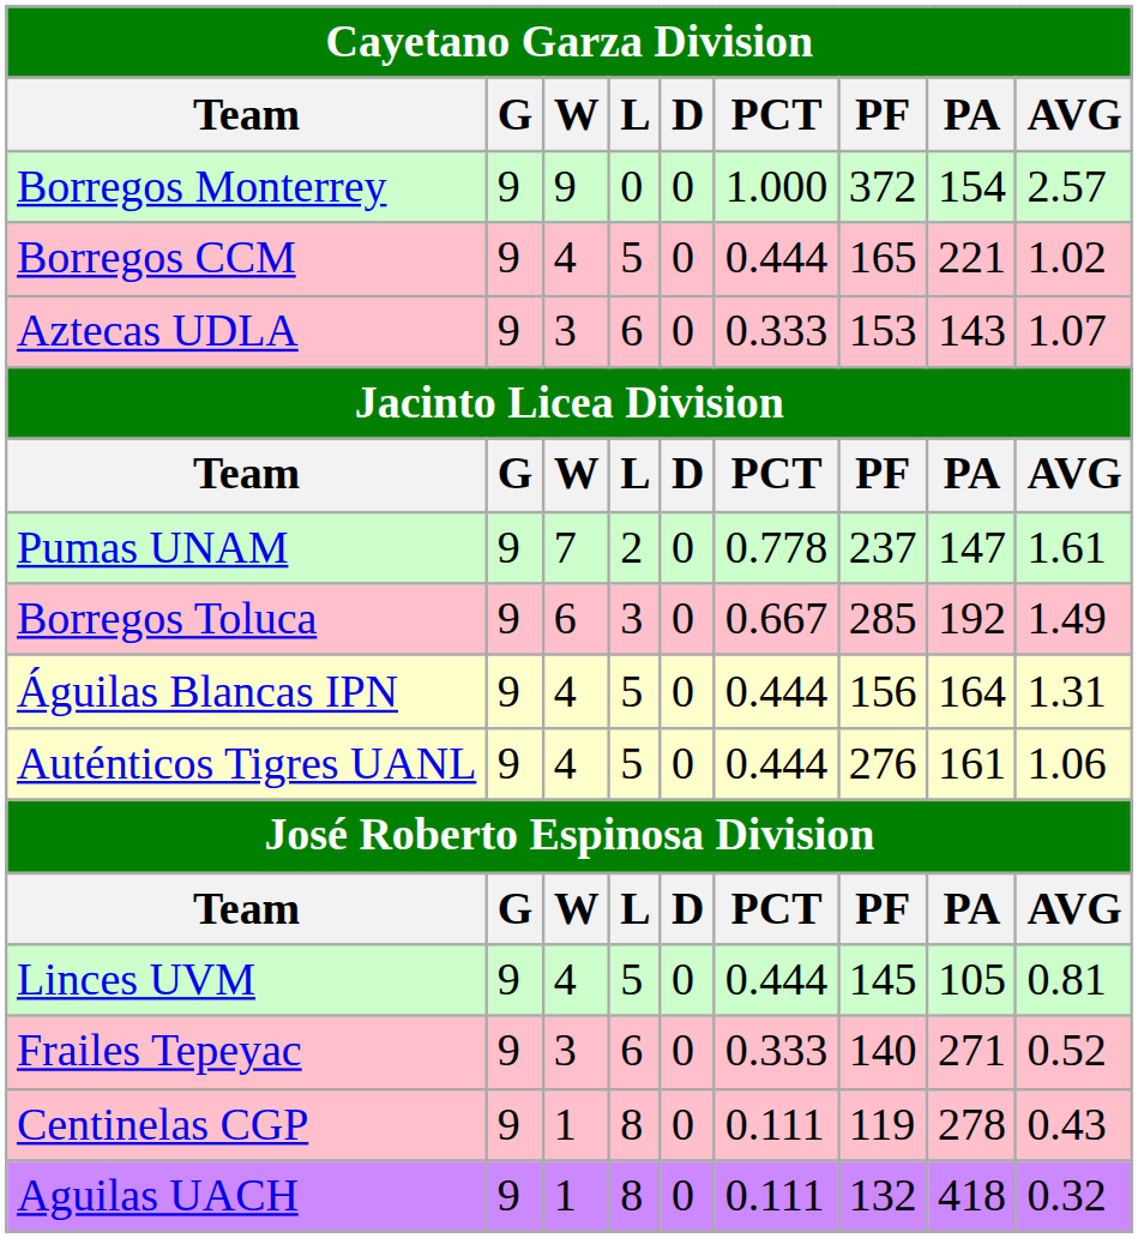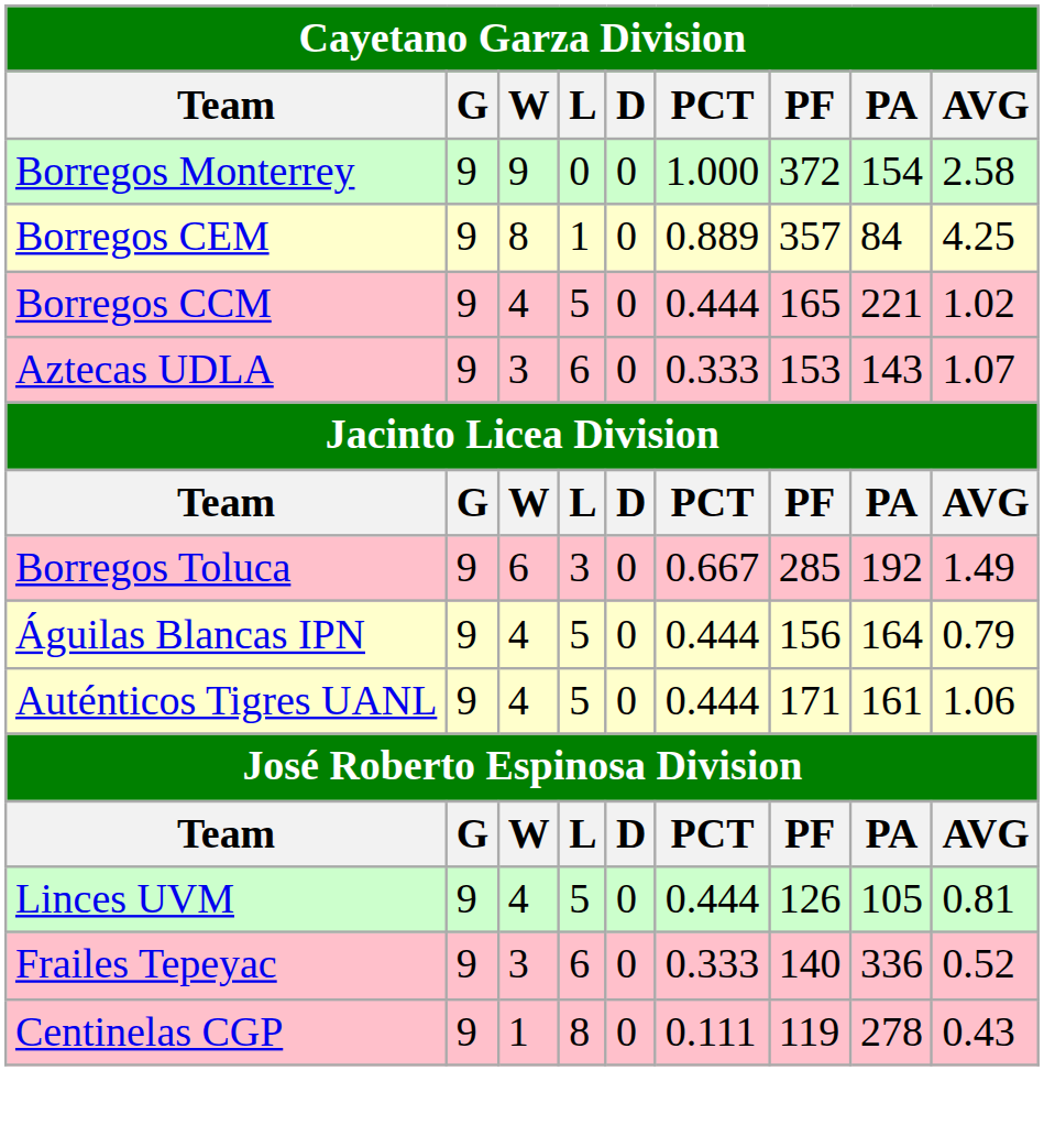 <table class="wikitable">
 <tr>
 <td colspan=9 align="center" bgcolor="green" font style="color:#ffffff;"><strong>Cayetano Garza Division</strong></td>
 </tr>
 <tr>
 <th>Team</th>
 <th>G</th>
 <th>W</th>
 <th>L</th>
 <th>D</th>
 <th>PCT</th>
 <th>PF</th>
 <th>PA</th>
 <th>AVG</th>
 </tr>
 <tr bgcolor="ccffcc">
 <td><a href='#'>Borregos Monterrey</a></td>
 <td>9</td>
 <td>9</td>
 <td>0</td>
 <td>0</td>
 <td>1.000</td>
 <td>372</td>
 <td>154</td>
-<td>2.57</td>
+<td>2.58</td>
+</tr>
+<tr bgcolor="ffffcc">
+<td><a href='#'>Borregos CEM</a></td>
+<td>9</td>
+<td>8</td>
+<td>1</td>
+<td>0</td>
+<td>0.889</td>
+<td>357</td>
+<td>84</td>
+<td>4.25</td>
 </tr>
 <tr bgcolor="pink">
 <td><a href='#'>Borregos CCM</a></td>
 <td>9</td>
 <td>4</td>
 <td>5</td>
 <td>0</td>
 <td>0.444</td>
 <td>165</td>
 <td>221</td>
 <td>1.02</td>
 </tr>
 <tr bgcolor="pink">
 <td><a href='#'>Aztecas UDLA</a></td>
 <td>9</td>
 <td>3</td>
 <td>6</td>
 <td>0</td>
 <td>0.333</td>
 <td>153</td>
 <td>143</td>
 <td>1.07</td>
 </tr>
 <tr>
 <td colspan=9 align="center" bgcolor="green" font style="color:#ffffff;"><strong>Jacinto Licea Division</strong></td>
 </tr>
 <tr>
 <th>Team</th>
 <th>G</th>
 <th>W</th>
 <th>L</th>
 <th>D</th>
 <th>PCT</th>
 <th>PF</th>
 <th>PA</th>
 <th>AVG</th>
 </tr>
-<tr bgcolor="ccffcc">
-<td><a href='#'>Pumas UNAM</a></td>
-<td>9</td>
-<td>7</td>
-<td>2</td>
-<td>0</td>
-<td>0.778</td>
-<td>237</td>
-<td>147</td>
-<td>1.61</td>
-</tr>
 <tr bgcolor="pink">
 <td><a href='#'>Borregos Toluca</a></td>
 <td>9</td>
 <td>6</td>
 <td>3</td>
 <td>0</td>
 <td>0.667</td>
 <td>285</td>
 <td>192</td>
 <td>1.49</td>
 </tr>
 <tr bgcolor="ffffcc">
 <td><a href='#'>Águilas Blancas IPN</a></td>
 <td>9</td>
 <td>4</td>
 <td>5</td>
 <td>0</td>
 <td>0.444</td>
 <td>156</td>
 <td>164</td>
-<td>1.31</td>
+<td>0.79</td>
 </tr>
 <tr bgcolor="ffffcc">
 <td><a href='#'>Auténticos Tigres UANL</a></td>
 <td>9</td>
 <td>4</td>
 <td>5</td>
 <td>0</td>
 <td>0.444</td>
-<td>276</td>
+<td>171</td>
 <td>161</td>
 <td>1.06</td>
 </tr>
 <tr>
 <td colspan=9 align="center" bgcolor="green" font style="color:#ffffff;"><strong>José Roberto Espinosa Division</strong></td>
 </tr>
 <tr>
 <th>Team</th>
 <th>G</th>
 <th>W</th>
 <th>L</th>
 <th>D</th>
 <th>PCT</th>
 <th>PF</th>
 <th>PA</th>
 <th>AVG</th>
 </tr>
 <tr bgcolor="ccffcc">
 <td><a href='#'>Linces UVM</a></td>
 <td>9</td>
 <td>4</td>
 <td>5</td>
 <td>0</td>
 <td>0.444</td>
-<td>145</td>
+<td>126</td>
 <td>105</td>
 <td>0.81</td>
 </tr>
 <tr bgcolor="pink">
 <td><a href='#'>Frailes Tepeyac</a></td>
 <td>9</td>
 <td>3</td>
 <td>6</td>
 <td>0</td>
 <td>0.333</td>
 <td>140</td>
-<td>271</td>
+<td>336</td>
 <td>0.52</td>
 </tr>
 <tr bgcolor="pink">
 <td><a href='#'>Centinelas CGP</a></td>
 <td>9</td>
 <td>1</td>
 <td>8</td>
 <td>0</td>
 <td>0.111</td>
 <td>119</td>
 <td>278</td>
 <td>0.43</td>
 </tr>
-<tr bgcolor="cc88ff">
-<td><a href='#'>Aguilas UACH</a></td>
-<td>9</td>
-<td>1</td>
-<td>8</td>
-<td>0</td>
-<td>0.111</td>
-<td>132</td>
-<td>418</td>
-<td>0.32</td>
-</tr>
 </table>
